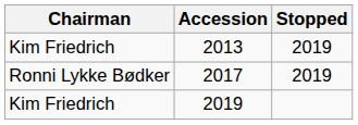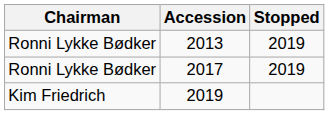 <table class="wikitable">
 <tr>
 <th>Chairman</th>
 <th>Accession</th>
 <th>Stopped</th>
 </tr>
 <tr>
-<td>Kim Friedrich</td>
+<td>Ronni Lykke Bødker</td>
 <td align="center">2013</td>
 <td align="center">2019</td>
 </tr>
 <tr>
 <td>Ronni Lykke Bødker</td>
 <td align="center">2017</td>
 <td align="center">2019</td>
 </tr>
 <tr>
 <td>Kim Friedrich</td>
 <td align="center">2019</td>
 <td align="center"></td>
 </tr>
 </table>
